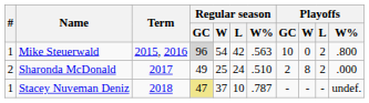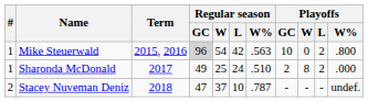 <table class="wikitable">
 <tr>
 <th rowspan="2">#</th>
 <th rowspan="2">Name</th>
 <th rowspan="2">Term</th>
 <th colspan="4">Regular season</th>
 <th colspan="4">Playoffs</th>
 </tr>
 <tr>
 <th>GC</th>
 <th>W</th>
 <th>L</th>
 <th>W%</th>
 <th>GC</th>
 <th>W</th>
 <th>L</th>
 <th>W%</th>
 </tr>
 <tr>
 <td align=center>1</td>
 <td><a href='#'>Mike Steuerwald</a></td>
 <td align=center><a href='#'>2015</a>, <a href='#'>2016</a></td>
 <td align=center style="background: lightgrey;">96</td>
 <td align=center>54</td>
 <td align=center>42</td>
 <td align=center>.563</td>
 <td align=center>10</td>
 <td align=center>0</td>
 <td align=center>2</td>
 <td align=center>.800</td>
 </tr>
 <tr>
-<td align=center>2</td>
+<td align=center>1</td>
 <td><a href='#'>Sharonda McDonald</a></td>
 <td align=center><a href='#'>2017</a></td>
 <td align=center>49</td>
 <td align=center>25</td>
 <td align=center>24</td>
 <td align=center>.510</td>
 <td align=center>2</td>
 <td align=center>8</td>
 <td align=center>2</td>
 <td align=center>.000</td>
 </tr>
 <tr>
-<td align=center>1</td>
+<td align=center>2</td>
 <td><a href='#'>Stacey Nuveman Deniz</a></td>
 <td align=center><a href='#'>2018</a></td>
-<td align=center style="background: khaki;">47</td>
+<td align=center>47</td>
 <td align=center>37</td>
 <td align=center>10</td>
 <td align=center>.787</td>
 <td align=center>-</td>
 <td align=center>-</td>
 <td align=center>-</td>
 <td align=center>undef.</td>
 </tr>
 </table>
